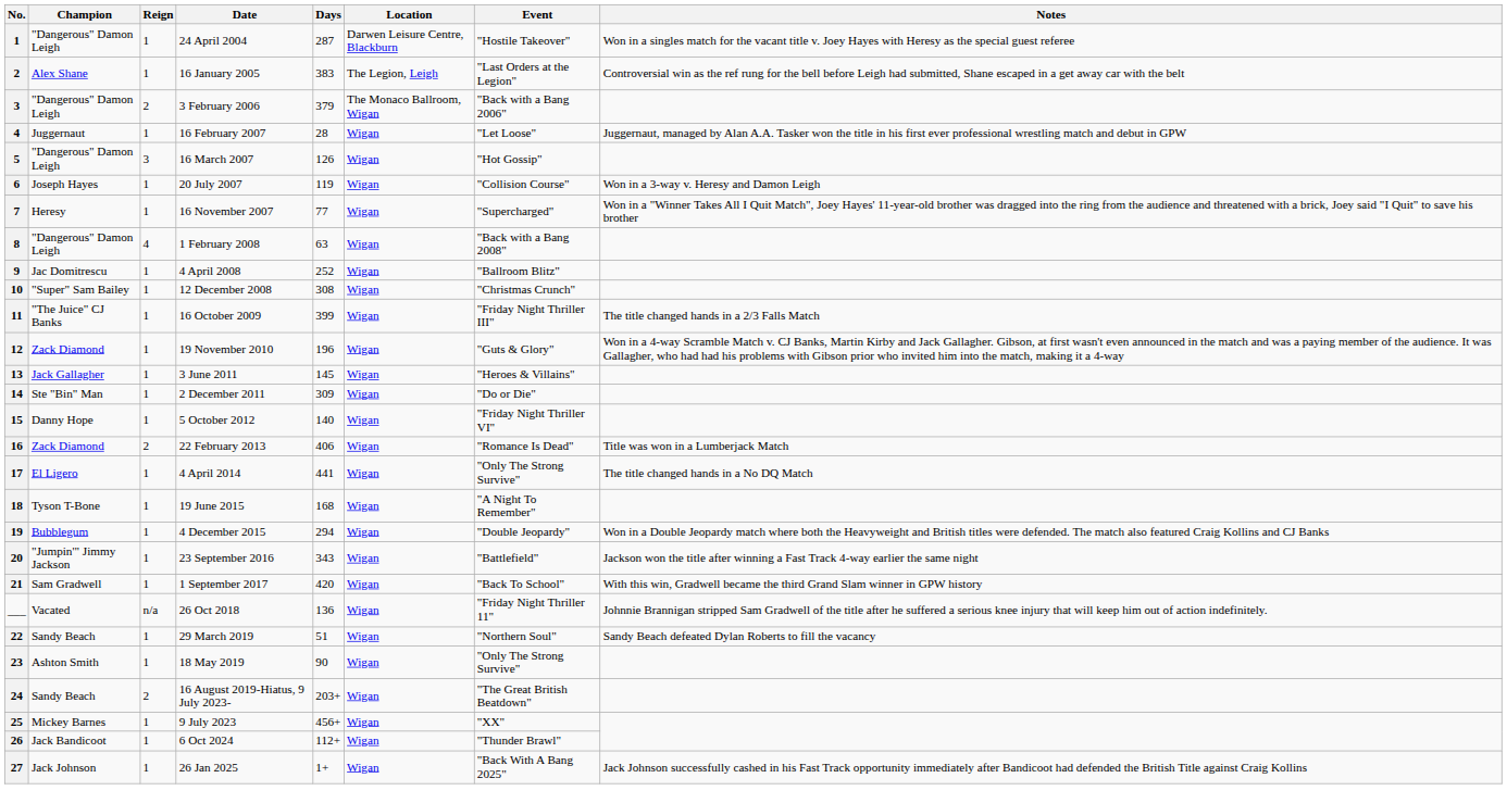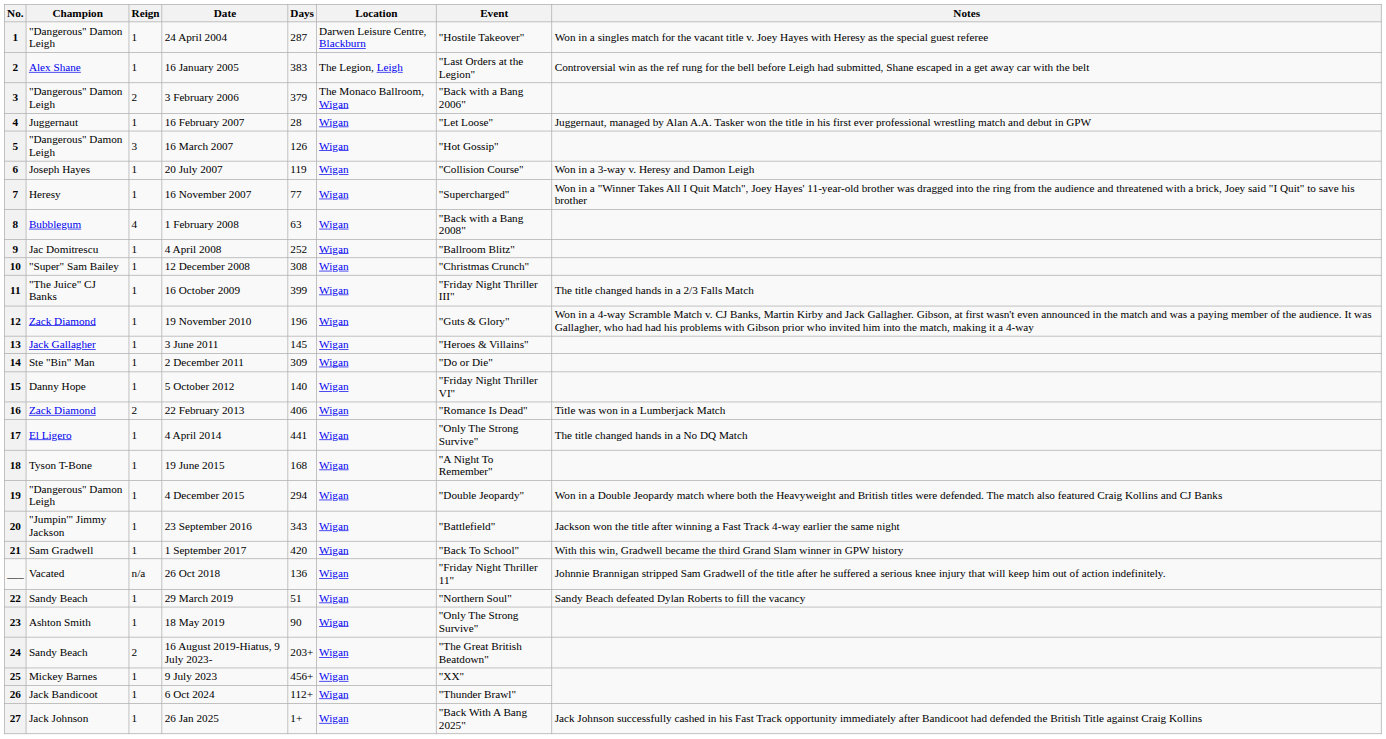 <table class="wikitable sortable" style="text-align: left;">
 <tr>
 <th>No.</th>
 <th>Champion</th>
 <th>Reign</th>
 <th>Date</th>
 <th>Days</th>
 <th>Location</th>
 <th>Event</th>
 <th>Notes</th>
 </tr>
 <tr>
 <th>1</th>
 <td>"Dangerous" Damon Leigh</td>
 <td>1</td>
 <td>24 April 2004</td>
 <td>287</td>
 <td>Darwen Leisure Centre, <a href='#'>Blackburn</a></td>
 <td>"Hostile Takeover"</td>
 <td>Won in a singles match for the vacant title v. Joey Hayes with Heresy as the special guest referee</td>
 </tr>
 <tr>
 <th>2</th>
 <td><a href='#'>Alex Shane</a></td>
 <td>1</td>
 <td>16 January 2005</td>
 <td>383</td>
 <td>The Legion, <a href='#'>Leigh</a></td>
 <td>"Last Orders at the Legion"</td>
 <td>Controversial win as the ref rung for the bell before Leigh had submitted, Shane escaped in a get away car with the belt</td>
 </tr>
 <tr>
 <th>3</th>
 <td>"Dangerous" Damon Leigh</td>
 <td>2</td>
 <td>3 February 2006</td>
 <td>379</td>
 <td>The Monaco Ballroom, <a href='#'>Wigan</a></td>
 <td>"Back with a Bang 2006"</td>
 <td></td>
 </tr>
 <tr>
 <th>4</th>
 <td>Juggernaut</td>
 <td>1</td>
 <td>16 February 2007</td>
 <td>28</td>
 <td><a href='#'>Wigan</a></td>
 <td>"Let Loose"</td>
 <td>Juggernaut, managed by Alan A.A. Tasker won the title in his first ever professional wrestling match and debut in GPW</td>
 </tr>
 <tr>
 <th>5</th>
 <td>"Dangerous" Damon Leigh</td>
 <td>3</td>
 <td>16 March 2007</td>
 <td>126</td>
 <td><a href='#'>Wigan</a></td>
 <td>"Hot Gossip"</td>
 <td></td>
 </tr>
 <tr>
 <th>6</th>
 <td>Joseph Hayes</td>
 <td>1</td>
 <td>20 July 2007</td>
 <td>119</td>
 <td><a href='#'>Wigan</a></td>
 <td>"Collision Course"</td>
 <td>Won in a 3-way v. Heresy and Damon Leigh</td>
 </tr>
 <tr>
 <th>7</th>
 <td>Heresy</td>
 <td>1</td>
 <td>16 November 2007</td>
 <td>77</td>
 <td><a href='#'>Wigan</a></td>
 <td>"Supercharged"</td>
 <td>Won in a "Winner Takes All I Quit Match", Joey Hayes' 11-year-old brother was dragged into the ring from the audience and threatened with a brick, Joey said "I Quit" to save his brother</td>
 </tr>
 <tr>
 <th>8</th>
-<td>"Dangerous" Damon Leigh</td>
+<td><a href='#'>Bubblegum</a></td>
 <td>4</td>
 <td>1 February 2008</td>
 <td>63</td>
 <td><a href='#'>Wigan</a></td>
 <td>"Back with a Bang 2008"</td>
 <td></td>
 </tr>
 <tr>
 <th>9</th>
 <td>Jac Domitrescu</td>
 <td>1</td>
 <td>4 April 2008</td>
 <td>252</td>
 <td><a href='#'>Wigan</a></td>
 <td>"Ballroom Blitz"</td>
 <td></td>
 </tr>
 <tr>
 <th>10</th>
 <td>"Super" Sam Bailey</td>
 <td>1</td>
 <td>12 December 2008</td>
 <td>308</td>
 <td><a href='#'>Wigan</a></td>
 <td>"Christmas Crunch"</td>
 <td></td>
 </tr>
 <tr>
 <th>11</th>
 <td>"The Juice" CJ Banks</td>
 <td>1</td>
 <td>16 October 2009</td>
 <td>399</td>
 <td><a href='#'>Wigan</a></td>
 <td>"Friday Night Thriller III"</td>
 <td>The title changed hands in a 2/3 Falls Match</td>
 </tr>
 <tr>
 <th>12</th>
 <td><a href='#'>Zack Diamond</a></td>
 <td>1</td>
 <td>19 November 2010</td>
 <td>196</td>
 <td><a href='#'>Wigan</a></td>
 <td>"Guts & Glory"</td>
 <td>Won in a 4-way Scramble Match v. CJ Banks, Martin Kirby and Jack Gallagher. Gibson, at first wasn't even announced in the match and was a paying member of the audience. It was Gallagher, who had had his problems with Gibson prior who invited him into the match, making it a 4-way</td>
 </tr>
 <tr>
 <th>13</th>
 <td><a href='#'>Jack Gallagher</a></td>
 <td>1</td>
 <td>3 June 2011</td>
 <td>145</td>
 <td><a href='#'>Wigan</a></td>
 <td>"Heroes & Villains"</td>
 <td></td>
 </tr>
 <tr>
 <th>14</th>
 <td>Ste "Bin" Man</td>
 <td>1</td>
 <td>2 December 2011</td>
 <td>309</td>
 <td><a href='#'>Wigan</a></td>
 <td>"Do or Die"</td>
 </tr>
 <tr>
 <th>15</th>
 <td>Danny Hope</td>
 <td>1</td>
 <td>5 October 2012</td>
 <td>140</td>
 <td><a href='#'>Wigan</a></td>
 <td>"Friday Night Thriller VI"</td>
 <td></td>
 </tr>
 <tr>
 <th>16</th>
 <td><a href='#'>Zack Diamond</a></td>
 <td>2</td>
 <td>22 February 2013</td>
 <td>406</td>
 <td><a href='#'>Wigan</a></td>
 <td>"Romance Is Dead"</td>
 <td>Title was won in a Lumberjack Match</td>
 </tr>
 <tr>
 <th>17</th>
 <td><a href='#'>El Ligero</a></td>
 <td>1</td>
 <td>4 April 2014</td>
 <td>441</td>
 <td><a href='#'>Wigan</a></td>
 <td>"Only The Strong Survive"</td>
 <td>The title changed hands in a No DQ Match</td>
 </tr>
 <tr>
 <th>18</th>
 <td>Tyson T-Bone</td>
 <td>1</td>
 <td>19 June 2015</td>
 <td>168</td>
 <td><a href='#'>Wigan</a></td>
 <td>"A Night To Remember"</td>
 <td></td>
 </tr>
 <tr>
 <th>19</th>
-<td><a href='#'>Bubblegum</a></td>
+<td>"Dangerous" Damon Leigh</td>
 <td>1</td>
 <td>4 December 2015</td>
 <td>294</td>
 <td><a href='#'>Wigan</a></td>
 <td>"Double Jeopardy"</td>
 <td>Won in a Double Jeopardy match where both the Heavyweight and British titles were defended. The match also featured Craig Kollins and CJ Banks</td>
 </tr>
 <tr>
 <th>20</th>
 <td>"Jumpin'" Jimmy Jackson</td>
 <td>1</td>
 <td>23 September 2016</td>
 <td>343</td>
 <td><a href='#'>Wigan</a></td>
 <td>"Battlefield"</td>
 <td>Jackson won the title after winning a Fast Track 4-way earlier the same night</td>
 </tr>
 <tr>
 <th>21</th>
 <td>Sam Gradwell</td>
 <td>1</td>
 <td>1 September 2017</td>
 <td>420</td>
 <td><a href='#'>Wigan</a></td>
 <td>"Back To School"</td>
 <td>With this win, Gradwell became the third Grand Slam winner in GPW history</td>
 </tr>
 <tr>
 <td>___</td>
 <td>Vacated</td>
 <td>n/a</td>
 <td>26 Oct 2018</td>
 <td>136</td>
 <td><a href='#'>Wigan</a></td>
 <td>"Friday Night Thriller 11"</td>
 <td>Johnnie Brannigan stripped Sam Gradwell of the title after he suffered a serious knee injury that will keep him out of action indefinitely.</td>
 </tr>
 <tr>
 <th>22</th>
 <td>Sandy Beach</td>
 <td>1</td>
 <td>29 March 2019</td>
 <td>51</td>
 <td><a href='#'>Wigan</a></td>
 <td>"Northern Soul"</td>
 <td>Sandy Beach defeated Dylan Roberts to fill the vacancy</td>
 </tr>
 <tr>
 <th>23</th>
 <td>Ashton Smith</td>
 <td>1</td>
 <td>18 May 2019</td>
 <td>90</td>
 <td><a href='#'>Wigan</a></td>
 <td>"Only The Strong Survive"</td>
 <td></td>
 </tr>
 <tr>
 <th>24</th>
 <td>Sandy Beach</td>
 <td>2</td>
 <td>16 August 2019-Hiatus, 9 July 2023-</td>
 <td>203+</td>
 <td><a href='#'>Wigan</a></td>
 <td>"The Great British Beatdown"</td>
 <td></td>
 </tr>
 <tr>
 <th>25</th>
 <td>Mickey Barnes</td>
 <td>1</td>
 <td>9 July 2023</td>
 <td>456+</td>
 <td><a href='#'>Wigan</a></td>
 <td>"XX"</td>
 </tr>
 <tr>
 <th>26</th>
 <td>Jack Bandicoot</td>
 <td>1</td>
 <td>6 Oct 2024</td>
 <td>112+</td>
 <td><a href='#'>Wigan</a></td>
 <td>"Thunder Brawl"</td>
 </tr>
 <tr>
 <th>27</th>
 <td>Jack Johnson</td>
 <td>1</td>
 <td>26 Jan 2025</td>
 <td>1+</td>
 <td><a href='#'>Wigan</a></td>
 <td>"Back With A Bang 2025"</td>
 <td>Jack Johnson successfully cashed in his Fast Track opportunity immediately after Bandicoot had defended the British Title against Craig Kollins</td>
 </tr>
 </table>
